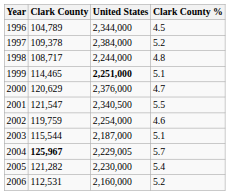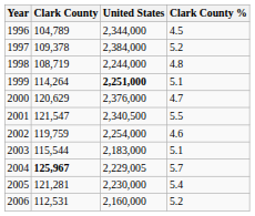 <table class="wikitable sortable">
 <tr>
 <th>Year</th>
 <th>Clark County</th>
 <th>United States</th>
 <th>Clark County %</th>
 </tr>
 <tr>
 <td>1996</td>
 <td>104,789</td>
 <td>2,344,000</td>
 <td>4.5</td>
 </tr>
 <tr>
 <td>1997</td>
 <td>109,378</td>
 <td>2,384,000</td>
 <td>5.2</td>
 </tr>
 <tr>
 <td>1998</td>
-<td>108,717</td>
+<td>108,719</td>
 <td>2,244,000</td>
 <td>4.8</td>
 </tr>
 <tr>
 <td>1999</td>
-<td>114,465</td>
+<td>114,264</td>
 <td><strong>2,251,000</strong></td>
 <td>5.1</td>
 </tr>
 <tr>
 <td>2000</td>
 <td>120,629</td>
 <td>2,376,000</td>
 <td>4.7</td>
 </tr>
 <tr>
 <td>2001</td>
 <td>121,547</td>
 <td>2,340,500</td>
 <td>5.5</td>
 </tr>
 <tr>
 <td>2002</td>
 <td>119,759</td>
 <td>2,254,000</td>
 <td>4.6</td>
 </tr>
 <tr>
 <td>2003</td>
 <td>115,544</td>
-<td>2,187,000</td>
+<td>2,183,000</td>
 <td>5.1</td>
 </tr>
 <tr>
 <td>2004</td>
 <td><strong>125,967</strong></td>
 <td>2,229,005</td>
 <td>5.7</td>
 </tr>
 <tr>
 <td>2005</td>
-<td>121,282</td>
+<td>121,281</td>
 <td>2,230,000</td>
 <td>5.4</td>
 </tr>
 <tr>
 <td>2006</td>
 <td>112,531</td>
 <td>2,160,000</td>
 <td>5.2</td>
 </tr>
 </table>
